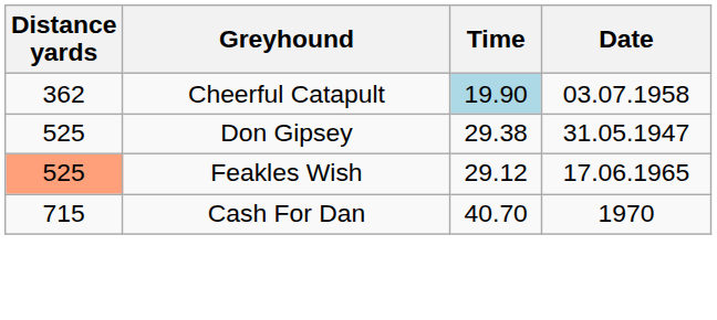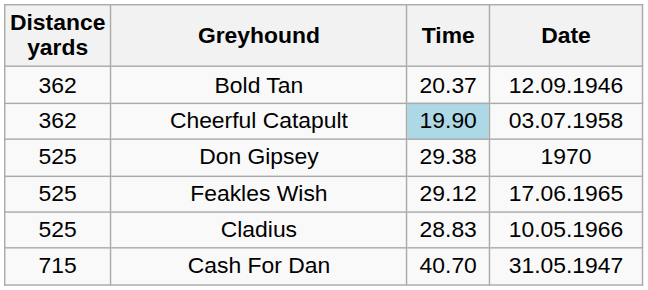 <table class="wikitable" style="font-size: 100%">
 <tr>
 <th width=50>Distance <br>yards</th>
 <th width=200>Greyhound</th>
 <th width=50>Time</th>
 <th width=100>Date</th>
+</tr>
+<tr align=center>
+<td>362</td>
+<td>Bold Tan</td>
+<td>20.37</td>
+<td>12.09.1946</td>
 </tr>
 <tr align=center>
 <td>362</td>
 <td>Cheerful Catapult</td>
 <td style="background: lightblue;">19.90</td>
 <td>03.07.1958</td>
 </tr>
 <tr align=center>
 <td>525</td>
 <td>Don Gipsey</td>
 <td>29.38</td>
-<td>31.05.1947</td>
+<td>1970</td>
 </tr>
 <tr align=center>
-<td style="background: lightsalmon;">525</td>
+<td>525</td>
 <td>Feakles Wish</td>
 <td>29.12</td>
 <td>17.06.1965</td>
 </tr>
 <tr align=center>
+<td>525</td>
+<td>Cladius</td>
+<td>28.83</td>
+<td>10.05.1966</td>
+</tr>
+<tr align=center>
 <td>715</td>
 <td>Cash For Dan</td>
 <td>40.70</td>
-<td>1970</td>
+<td>31.05.1947</td>
 </tr>
 </table>
